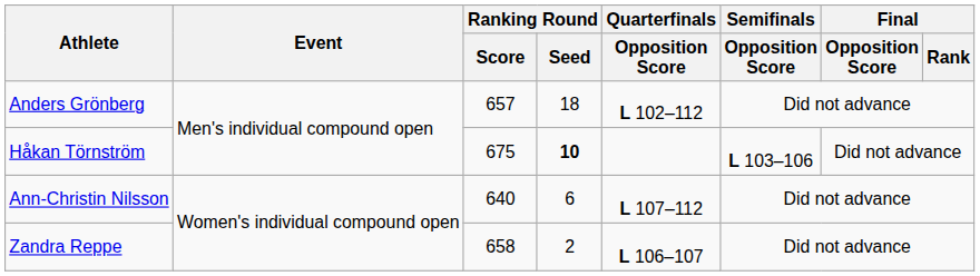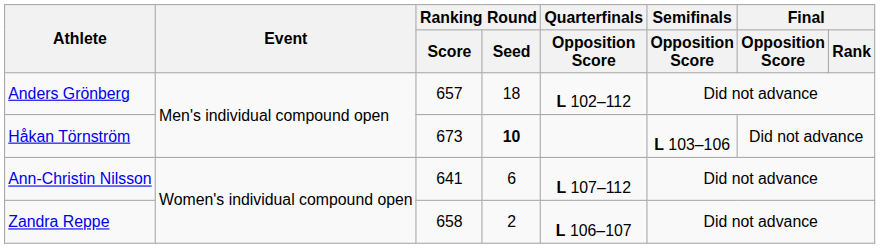 <table class="wikitable" style="font-size:90%">
 <tr>
 <th rowspan="2">Athlete</th>
 <th rowspan="2">Event</th>
 <th colspan="2">Ranking Round</th>
 <th>Quarterfinals</th>
 <th>Semifinals</th>
 <th colspan="2">Final</th>
 </tr>
 <tr>
 <th>Score</th>
 <th>Seed</th>
 <th>Opposition<br>Score</th>
 <th>Opposition<br>Score</th>
 <th>Opposition<br>Score</th>
 <th>Rank</th>
 </tr>
 <tr align=center>
 <td align=left><a href='#'>Anders Grönberg</a></td>
 <td align=left rowspan=2>Men's individual compound open</td>
 <td>657</td>
 <td>18</td>
 <td><br><strong>L</strong> 102–112</td>
 <td colspan=4>Did not advance</td>
 </tr>
 <tr align=center>
 <td align=left><a href='#'>Håkan Törnström</a></td>
-<td>675</td>
+<td>673</td>
 <td><strong>10</strong></td>
 <td></td>
 <td><br><strong>L</strong> 103–106</td>
 <td colspan=3>Did not advance</td>
 </tr>
 <tr align=center>
 <td align=left><a href='#'>Ann-Christin Nilsson</a></td>
 <td align=left rowspan=2>Women's individual compound open</td>
-<td>640</td>
+<td>641</td>
 <td>6</td>
 <td><br><strong>L</strong> 107–112</td>
 <td colspan=3>Did not advance</td>
 </tr>
 <tr align=center>
 <td align=left><a href='#'>Zandra Reppe</a></td>
 <td>658</td>
 <td>2</td>
 <td><br><strong>L</strong> 106–107</td>
 <td colspan=3>Did not advance</td>
 </tr>
 </table>
